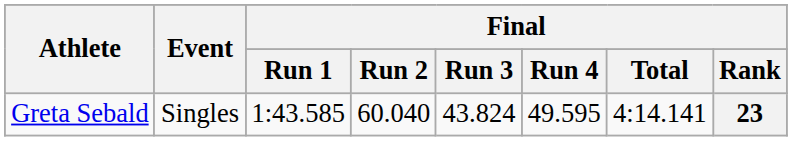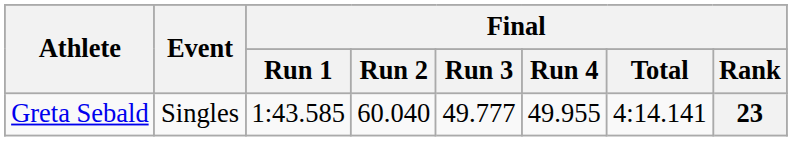 <table class="wikitable" style="font-size:90%">
 <tr>
 <th rowspan="2">Athlete</th>
 <th rowspan="2">Event</th>
 <th colspan="6">Final</th>
 </tr>
 <tr>
 <th>Run 1</th>
 <th>Run 2</th>
 <th>Run 3</th>
 <th>Run 4</th>
 <th>Total</th>
 <th>Rank</th>
 </tr>
 <tr>
 <td><a href='#'>Greta Sebald</a></td>
 <td>Singles</td>
 <td align="center">1:43.585</td>
 <td align="center">60.040</td>
-<td align="center">43.824</td>
-<td align="center">49.595</td>
+<td align="center">49.777</td>
+<td align="center">49.955</td>
 <td align="center">4:14.141</td>
 <th align="center">23</th>
 </tr>
 </table>
